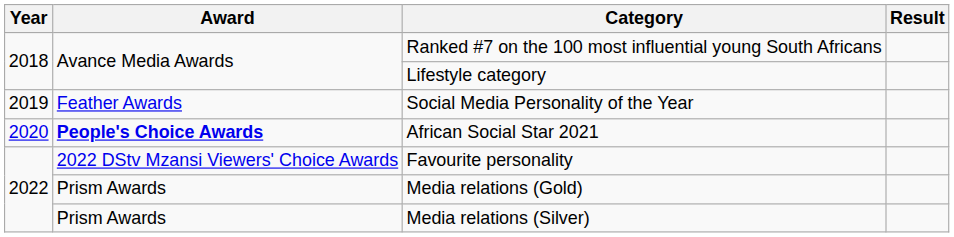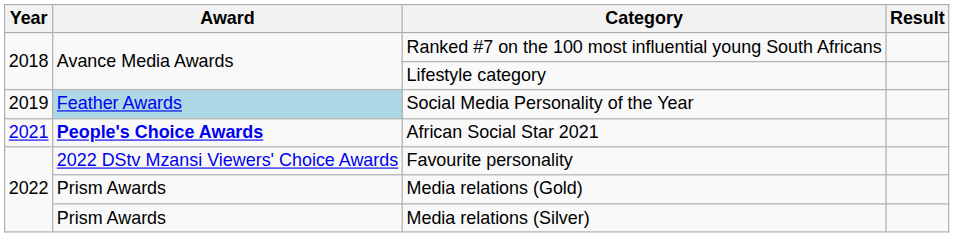 <table class="wikitable">
 <tr>
 <th>Year</th>
 <th>Award</th>
 <th>Category</th>
 <th>Result</th>
 </tr>
 <tr>
 <td rowspan="2">2018</td>
 <td rowspan="2">Avance Media Awards</td>
 <td>Ranked #7 on the 100 most influential young South Africans</td>
 <td></td>
 </tr>
 <tr>
 <td>Lifestyle category</td>
 <td></td>
 </tr>
 <tr>
 <td>2019</td>
-<td><a href='#'>Feather Awards</a></td>
+<td style="background: lightblue;"><a href='#'>Feather Awards</a></td>
 <td>Social Media Personality of the Year</td>
 <td></td>
 </tr>
 <tr>
-<td><a href='#'>2020</a></td>
+<td><a href='#'>2021</a></td>
 <td><strong><a href='#'>People's Choice Awards</a></strong></td>
 <td>African Social Star 2021</td>
 <td></td>
 </tr>
 <tr>
 <td rowspan="3">2022</td>
 <td><a href='#'>2022 DStv Mzansi Viewers' Choice Awards</a></td>
 <td>Favourite personality</td>
 <td></td>
 </tr>
 <tr>
 <td>Prism Awards</td>
 <td>Media relations (Gold)</td>
 <td></td>
 </tr>
 <tr>
 <td>Prism Awards</td>
 <td>Media relations (Silver)</td>
 <td></td>
 </tr>
 </table>
